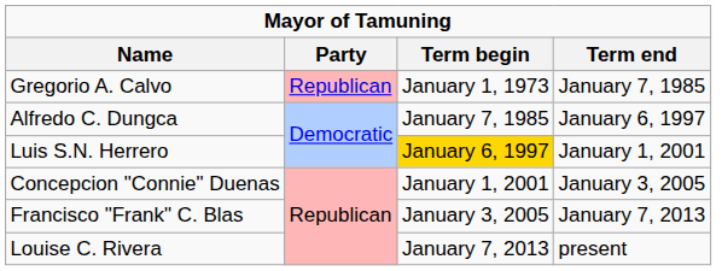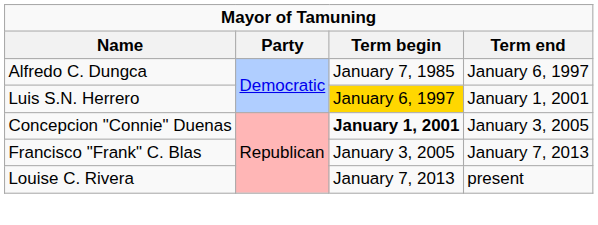 <table class="wikitable">
 <tr>
 <td colspan="4" align=center><strong>Mayor of Tamuning</strong></td>
 </tr>
 <tr>
 <th>Name</th>
 <th>Party</th>
 <th>Term begin</th>
 <th>Term end</th>
-</tr>
-<tr>
-<td>Gregorio A. Calvo</td>
-<td style="background-color: #FFB6B6";><a href='#'>Republican</a></td>
-<td>January 1, 1973</td>
-<td>January 7, 1985</td>
 </tr>
 <tr>
 <td>Alfredo C. Dungca</td>
 <td style="background-color: #B0CEFF"; rowspan="2"><a href='#'>Democratic</a></td>
 <td>January 7, 1985</td>
 <td>January 6, 1997</td>
 </tr>
 <tr>
 <td>Luis S.N. Herrero</td>
 <td style="background: gold;">January 6, 1997</td>
 <td>January 1, 2001</td>
 </tr>
 <tr>
 <td>Concepcion "Connie" Duenas</td>
 <td style="background-color: #FFB6B6"; rowspan="3">Republican</td>
-<td>January 1, 2001</td>
+<td><strong>January 1, 2001</strong></td>
 <td>January 3, 2005</td>
 </tr>
 <tr>
 <td>Francisco "Frank" C. Blas</td>
 <td>January 3, 2005</td>
 <td>January 7, 2013</td>
 </tr>
 <tr>
 <td>Louise C. Rivera</td>
 <td>January 7, 2013</td>
 <td>present</td>
 </tr>
 </table>
